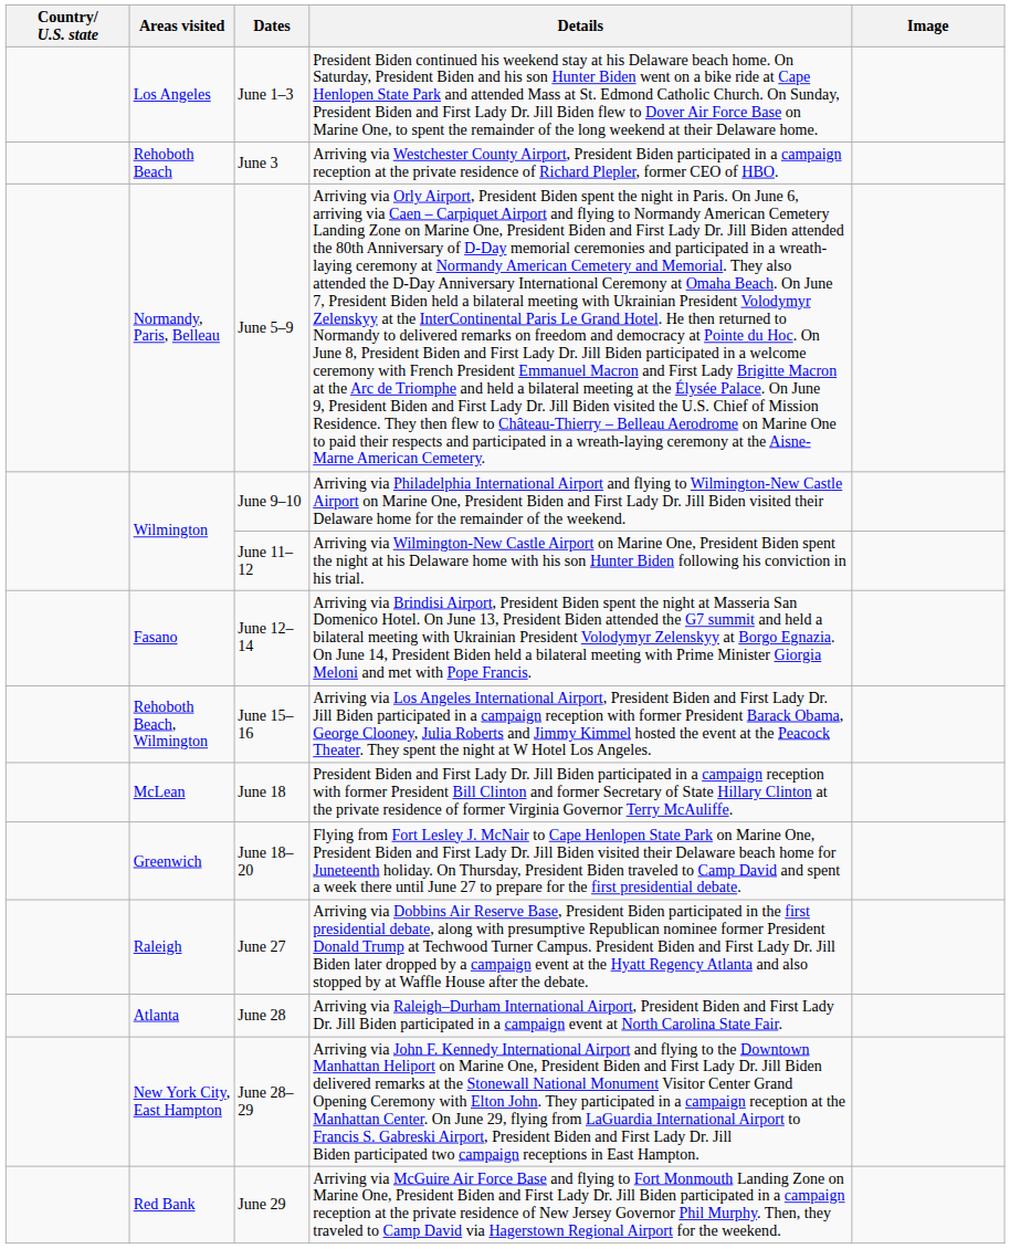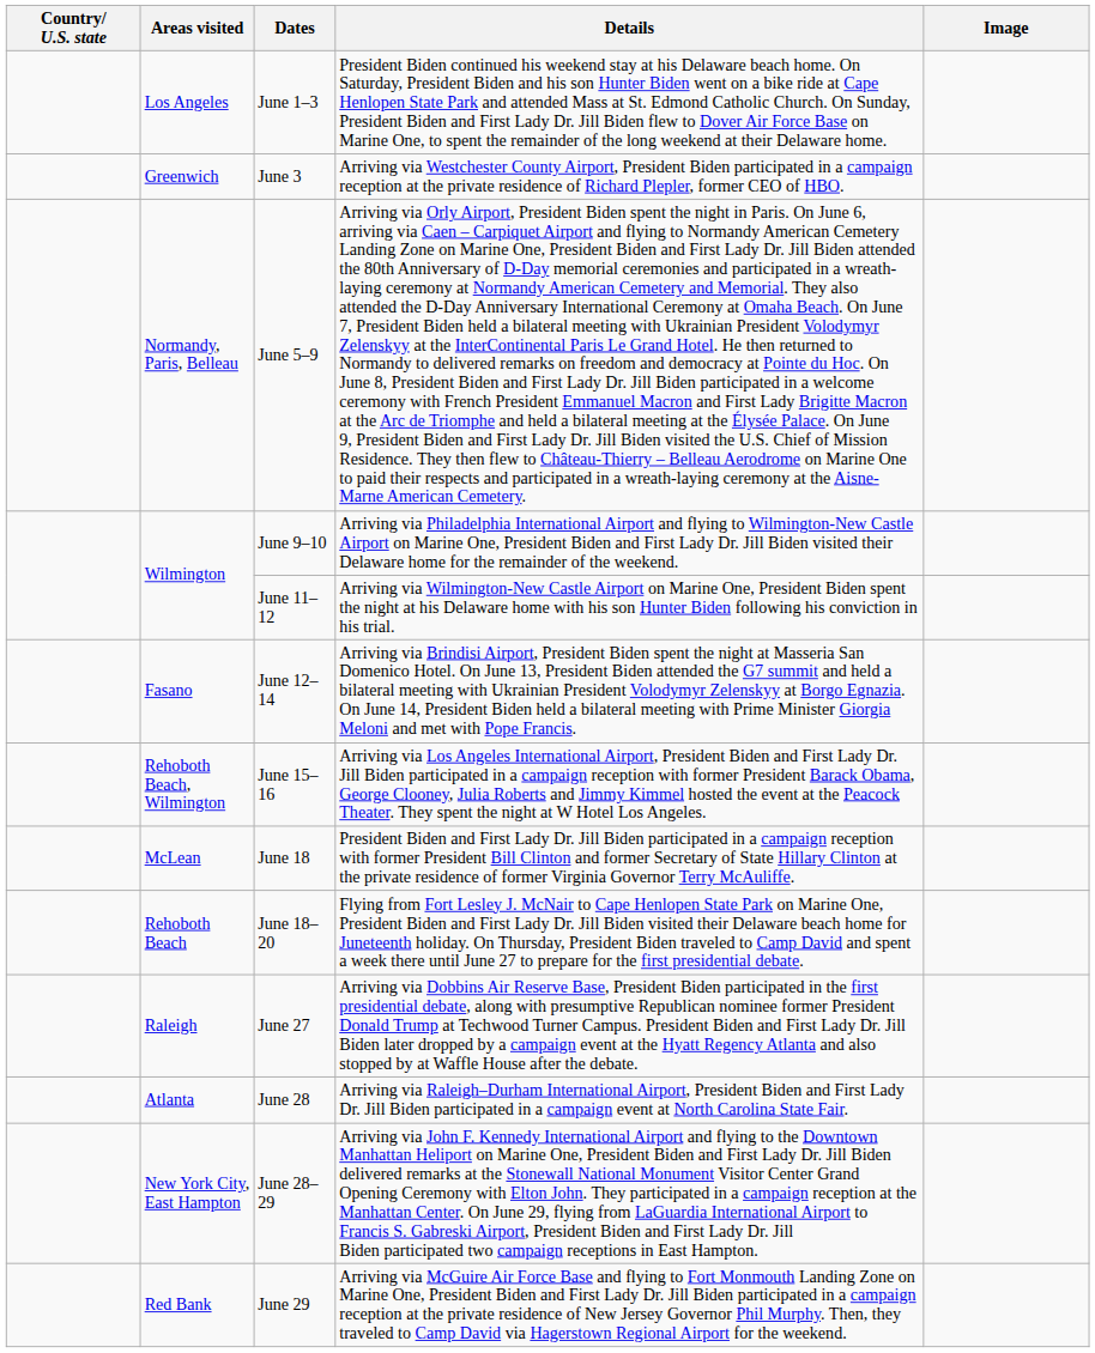 <table class="wikitable" style="margin: 1em auto 1em auto">
 <tr>
 <th width=120>Country/<br><em>U.S. state</em></th>
 <th width=100>Areas visited</th>
 <th width=70>Dates</th>
 <th width=550>Details</th>
 <th width=150>Image</th>
 </tr>
 <tr>
 <td></td>
 <td><a href='#'>Los Angeles</a></td>
 <td>June 1–3</td>
 <td>President Biden continued his weekend stay at his Delaware beach home. On Saturday, President Biden and his son <a href='#'>Hunter Biden</a> went on a bike ride at <a href='#'>Cape Henlopen State Park</a> and attended Mass at St. Edmond Catholic Church. On Sunday, President Biden and First Lady Dr. Jill Biden flew to <a href='#'>Dover Air Force Base</a> on Marine One, to spent the remainder of the long weekend at their Delaware home.</td>
 <td></td>
 </tr>
 <tr>
 <td></td>
-<td><a href='#'>Rehoboth Beach</a></td>
+<td><a href='#'>Greenwich</a></td>
 <td>June 3</td>
 <td>Arriving via <a href='#'>Westchester County Airport</a>, President Biden participated in a <a href='#'>campaign</a> reception at the private residence of <a href='#'>Richard Plepler</a>, former CEO of <a href='#'>HBO</a>.</td>
 <td></td>
 </tr>
 <tr>
 <td></td>
 <td><a href='#'>Normandy</a>, <a href='#'>Paris</a>, <a href='#'>Belleau</a></td>
 <td>June 5–9</td>
 <td>Arriving via <a href='#'>Orly Airport</a>, President Biden spent the night in Paris. On June 6, arriving via <a href='#'>Caen – Carpiquet Airport</a> and flying to Normandy American Cemetery Landing Zone on Marine One, President Biden and First Lady Dr. Jill Biden attended the 80th Anniversary of <a href='#'>D-Day</a> memorial ceremonies and participated in a wreath-laying ceremony at <a href='#'>Normandy American Cemetery and Memorial</a>. They also attended the D-Day Anniversary International Ceremony at <a href='#'>Omaha Beach</a>. On June 7, President Biden held a bilateral meeting with Ukrainian President <a href='#'>Volodymyr Zelenskyy</a> at the <a href='#'>InterContinental Paris Le Grand Hotel</a>. He then returned to Normandy to delivered remarks on freedom and democracy at <a href='#'>Pointe du Hoc</a>. On June 8, President Biden and First Lady Dr. Jill Biden participated in a welcome ceremony with French President <a href='#'>Emmanuel Macron</a> and First Lady <a href='#'>Brigitte Macron</a> at the <a href='#'>Arc de Triomphe</a> and held a bilateral meeting at the <a href='#'>Élysée Palace</a>. On June 9, President Biden and First Lady Dr. Jill Biden visited the U.S. Chief of Mission Residence. They then flew to <a href='#'>Château-Thierry – Belleau Aerodrome</a> on Marine One to paid their respects and participated in a wreath-laying ceremony at the <a href='#'>Aisne-Marne American Cemetery</a>.</td>
 <td></td>
 </tr>
 <tr>
 <td rowspan="2"></td>
 <td rowspan="2"><a href='#'>Wilmington</a></td>
 <td>June 9–10</td>
 <td>Arriving via <a href='#'>Philadelphia International Airport</a> and flying to <a href='#'>Wilmington-New Castle Airport</a> on Marine One, President Biden and First Lady Dr. Jill Biden visited their Delaware home for the remainder of the weekend.</td>
 <td></td>
 </tr>
 <tr>
 <td>June 11–12</td>
 <td>Arriving via <a href='#'>Wilmington-New Castle Airport</a> on Marine One, President Biden spent the night at his Delaware home with his son <a href='#'>Hunter Biden</a> following his conviction in his trial.</td>
 <td></td>
 </tr>
 <tr>
 <td></td>
 <td><a href='#'>Fasano</a></td>
 <td>June 12–14</td>
 <td>Arriving via <a href='#'>Brindisi Airport</a>, President Biden spent the night at Masseria San Domenico Hotel. On June 13, President Biden attended the <a href='#'>G7 summit</a> and held a bilateral meeting with Ukrainian President <a href='#'>Volodymyr Zelenskyy</a> at <a href='#'>Borgo Egnazia</a>. On June 14, President Biden held a bilateral meeting with Prime Minister <a href='#'>Giorgia Meloni</a> and met with <a href='#'>Pope Francis</a>.</td>
 <td></td>
 </tr>
 <tr>
 <td></td>
 <td><a href='#'>Rehoboth Beach</a>, <a href='#'>Wilmington</a></td>
 <td>June 15–16</td>
 <td>Arriving via <a href='#'>Los Angeles International Airport</a>, President Biden and First Lady Dr. Jill Biden participated in a <a href='#'>campaign</a> reception with former President <a href='#'>Barack Obama</a>, <a href='#'>George Clooney</a>, <a href='#'>Julia Roberts</a> and <a href='#'>Jimmy Kimmel</a> hosted the event at the <a href='#'>Peacock Theater</a>. They spent the night at W Hotel Los Angeles.</td>
 <td></td>
 </tr>
 <tr>
 <td></td>
 <td><a href='#'>McLean</a></td>
 <td>June 18</td>
 <td>President Biden and First Lady Dr. Jill Biden participated in a <a href='#'>campaign</a> reception with former President <a href='#'>Bill Clinton</a> and former Secretary of State <a href='#'>Hillary Clinton</a> at the private residence of former Virginia Governor <a href='#'>Terry McAuliffe</a>.</td>
 <td></td>
 </tr>
 <tr>
 <td></td>
-<td><a href='#'>Greenwich</a></td>
+<td><a href='#'>Rehoboth Beach</a></td>
 <td>June 18–20</td>
 <td>Flying from <a href='#'>Fort Lesley J. McNair</a> to <a href='#'>Cape Henlopen State Park</a> on Marine One, President Biden and First Lady Dr. Jill Biden visited their Delaware beach home for <a href='#'>Juneteenth</a> holiday. On Thursday, President Biden traveled to <a href='#'>Camp David</a> and spent a week there until June 27 to prepare for the <a href='#'>first presidential debate</a>.</td>
 <td></td>
 </tr>
 <tr>
 <td></td>
 <td><a href='#'>Raleigh</a></td>
 <td>June 27</td>
 <td>Arriving via <a href='#'>Dobbins Air Reserve Base</a>, President Biden participated in the <a href='#'>first presidential debate</a>, along with presumptive Republican nominee former President <a href='#'>Donald Trump</a> at Techwood Turner Campus. President Biden and First Lady Dr. Jill Biden later dropped by a <a href='#'>campaign</a> event at the <a href='#'>Hyatt Regency Atlanta</a> and also stopped by at Waffle House after the debate.</td>
 <td></td>
 </tr>
 <tr>
 <td></td>
 <td><a href='#'>Atlanta</a></td>
 <td>June 28</td>
 <td>Arriving via <a href='#'>Raleigh–Durham International Airport</a>, President Biden and First Lady Dr. Jill Biden participated in a <a href='#'>campaign</a> event at  <a href='#'>North Carolina State Fair</a>.</td>
 <td></td>
 </tr>
 <tr>
 <td></td>
 <td><a href='#'>New York City</a>, <a href='#'>East Hampton</a></td>
 <td>June 28–29</td>
 <td>Arriving via <a href='#'>John F. Kennedy International Airport</a> and flying to the <a href='#'>Downtown Manhattan Heliport</a> on Marine One, President Biden and First Lady Dr. Jill Biden delivered remarks at the <a href='#'>Stonewall National Monument</a> Visitor Center Grand Opening Ceremony with <a href='#'>Elton John</a>. They participated in a <a href='#'>campaign</a> reception at the <a href='#'>Manhattan Center</a>. On June 29, flying from <a href='#'>LaGuardia International Airport</a> to <a href='#'>Francis S. Gabreski Airport</a>, President Biden and First Lady Dr. Jill Biden participated two <a href='#'>campaign</a> receptions in East Hampton.</td>
 <td></td>
 </tr>
 <tr>
 <td></td>
 <td><a href='#'>Red Bank</a></td>
 <td>June 29</td>
 <td>Arriving via <a href='#'>McGuire Air Force Base</a> and flying to <a href='#'>Fort Monmouth</a> Landing Zone on Marine One, President Biden and First Lady Dr. Jill Biden participated in a <a href='#'>campaign</a> reception at the private residence of New Jersey Governor <a href='#'>Phil Murphy</a>. Then, they traveled to <a href='#'>Camp David</a> via <a href='#'>Hagerstown Regional Airport</a> for the weekend.</td>
 <td></td>
 </tr>
 </table>
